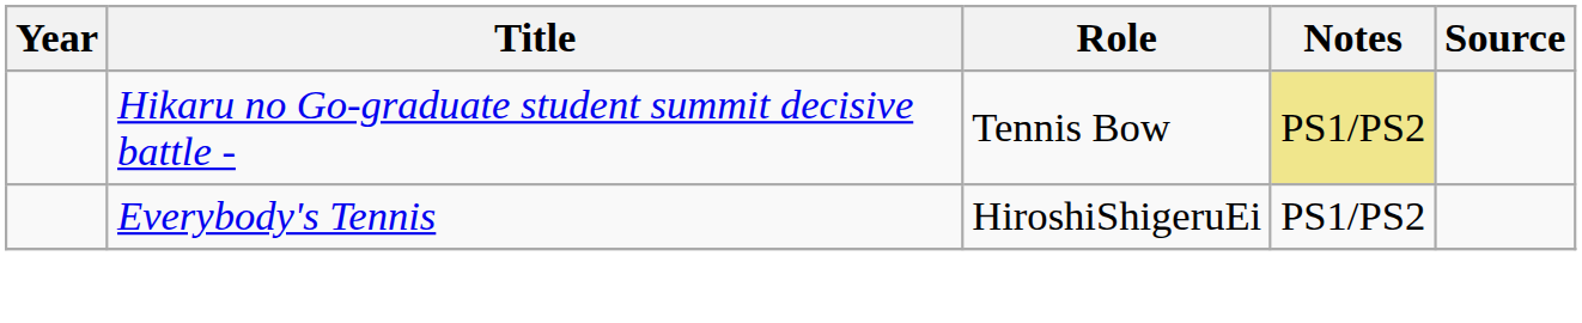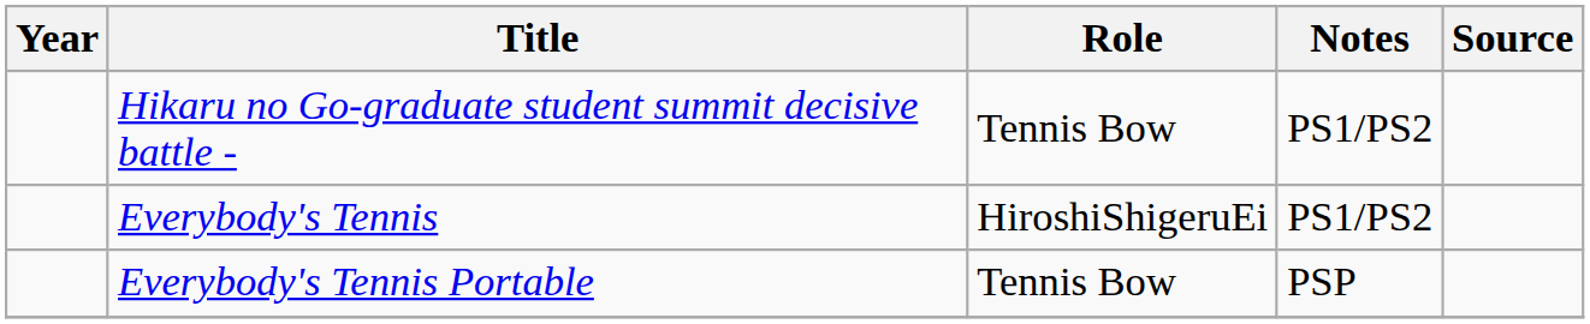 <table class="wikitable sortable plainrowheaders">
 <tr>
 <th>Year</th>
 <th>Title</th>
 <th>Role</th>
 <th class="unsortable">Notes</th>
 <th class="unsortable">Source</th>
 </tr>
 <tr>
 <td></td>
 <td><em><a href='#'>Hikaru no Go-graduate student summit decisive battle -</a></em></td>
 <td>Tennis Bow</td>
-<td style="background: khaki;">PS1/PS2</td>
+<td>PS1/PS2</td>
 <td></td>
 </tr>
 <tr>
 <td></td>
 <td><em><a href='#'>Everybody's Tennis</a></em></td>
 <td>HiroshiShigeruEi</td>
 <td>PS1/PS2</td>
 <td></td>
 </tr>
 <tr>
+<td></td>
+<td><em><a href='#'>Everybody's Tennis Portable</a></em></td>
+<td>Tennis Bow</td>
+<td>PSP</td>
+<td></td>
+</tr>
+<tr>
 </tr>
 </table>
